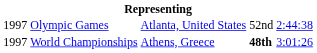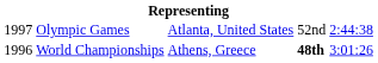 <table>
 <tr>
 <th colspan="5">Representing </th>
 </tr>
 <tr>
 <td>1997</td>
 <td><a href='#'>Olympic Games</a></td>
 <td><a href='#'>Atlanta, United States</a></td>
 <td>52nd</td>
 <td><a href='#'>2:44:38</a></td>
 </tr>
 <tr>
-<td>1997</td>
+<td>1996</td>
 <td><a href='#'>World Championships</a></td>
 <td><a href='#'>Athens, Greece</a></td>
 <td><strong>48th</strong></td>
 <td><a href='#'>3:01:26</a></td>
 </tr>
 </table>
